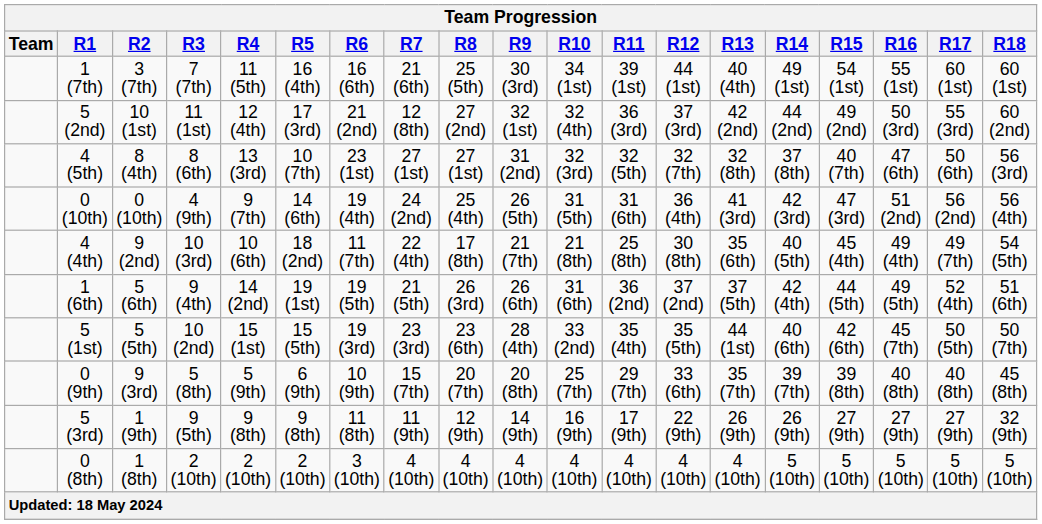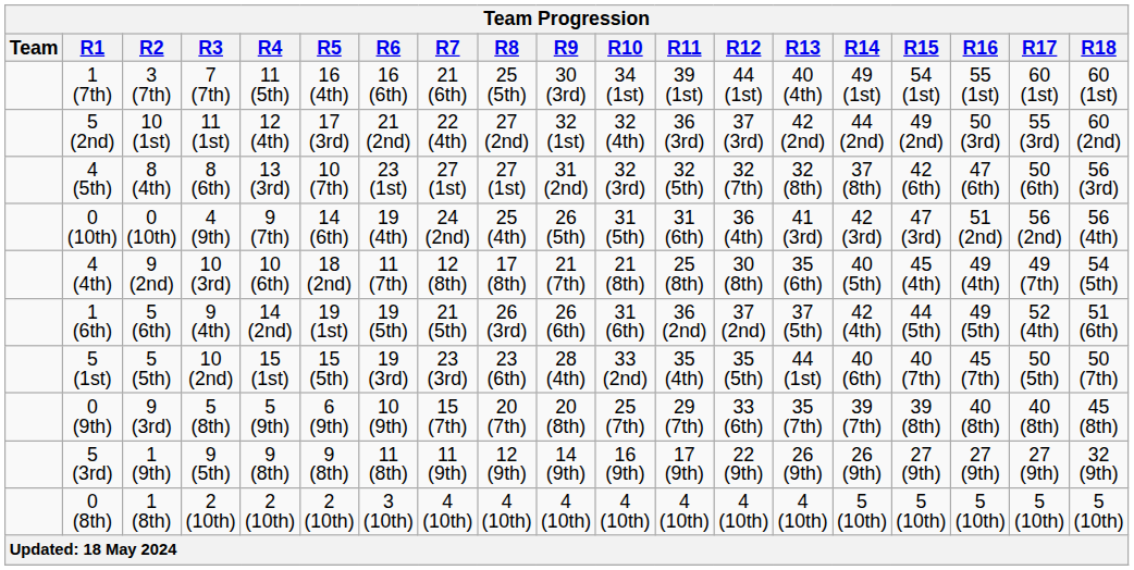 <table class="wikitable" style="text-align:center; line-height:100%; width:90%; font-size:92%">
 <tr>
 <th colspan=100%><strong>Team Progression</strong></th>
 </tr>
 <tr>
 <th style="width:17%;"><strong>Team</strong></th>
 <th style="width:4%;"><strong><a href='#'>R1</a></strong></th>
 <th style="width:4%;"><strong><a href='#'>R2</a></strong></th>
 <th style="width:4%;"><strong><a href='#'>R3</a></strong></th>
 <th style="width:4%;"><strong><a href='#'>R4</a></strong></th>
 <th style="width:4%;"><strong><a href='#'>R5</a></strong></th>
 <th style="width:4%;"><strong><a href='#'>R6</a></strong></th>
 <th style="width:4%;"><strong><a href='#'>R7</a></strong></th>
 <th style="width:4%;"><strong><a href='#'>R8</a></strong></th>
 <th style="width:4%;"><strong><a href='#'>R9</a></strong></th>
 <th style="width:4%;"><strong><a href='#'>R10</a></strong></th>
 <th style="width:4%;"><strong><a href='#'>R11</a></strong></th>
 <th style="width:4%;"><strong><a href='#'>R12</a></strong></th>
 <th style="width:4%;"><strong><a href='#'>R13</a></strong></th>
 <th style="width:4%;"><strong><a href='#'>R14</a></strong></th>
 <th style="width:4%;"><strong><a href='#'>R15</a></strong></th>
 <th style="width:4%;"><strong><a href='#'>R16</a></strong></th>
 <th style="width:4%;"><strong><a href='#'>R17</a></strong></th>
 <th style="width:4%;"><strong><a href='#'>R18</a></strong></th>
 </tr>
 <tr>
 <td></td>
 <td>1<br>(7th)</td>
 <td>3<br>(7th)</td>
 <td>7<br>(7th)</td>
 <td>11<br>(5th)</td>
 <td>16<br>(4th)</td>
 <td>16<br>(6th)</td>
 <td>21<br>(6th)</td>
 <td>25<br>(5th)</td>
 <td>30<br>(3rd)</td>
 <td>34<br>(1st)</td>
 <td>39<br>(1st)</td>
 <td>44<br>(1st)</td>
 <td>40<br>(4th)</td>
 <td>49<br>(1st)</td>
 <td>54<br>(1st)</td>
 <td>55<br>(1st)</td>
 <td>60<br>(1st)</td>
 <td>60<br>(1st)</td>
 </tr>
 <tr>
 <td></td>
 <td>5<br>(2nd)</td>
 <td>10<br>(1st)</td>
 <td>11<br>(1st)</td>
 <td>12<br>(4th)</td>
 <td>17<br>(3rd)</td>
 <td>21<br>(2nd)</td>
-<td>12<br>(8th)</td>
+<td>22<br>(4th)</td>
 <td>27<br>(2nd)</td>
 <td>32<br>(1st)</td>
 <td>32<br>(4th)</td>
 <td>36<br>(3rd)</td>
 <td>37<br>(3rd)</td>
 <td>42<br>(2nd)</td>
 <td>44<br>(2nd)</td>
 <td>49<br>(2nd)</td>
 <td>50<br>(3rd)</td>
 <td>55<br>(3rd)</td>
 <td>60<br>(2nd)</td>
 </tr>
 <tr>
 <td></td>
 <td>4<br>(5th)</td>
 <td>8<br>(4th)</td>
 <td>8<br>(6th)</td>
 <td>13<br>(3rd)</td>
 <td>10<br>(7th)</td>
 <td>23<br>(1st)</td>
 <td>27<br>(1st)</td>
 <td>27<br>(1st)</td>
 <td>31<br>(2nd)</td>
 <td>32<br>(3rd)</td>
 <td>32<br>(5th)</td>
 <td>32<br>(7th)</td>
 <td>32<br>(8th)</td>
 <td>37<br>(8th)</td>
-<td>40<br>(7th)</td>
+<td>42<br>(6th)</td>
 <td>47<br>(6th)</td>
 <td>50<br>(6th)</td>
 <td>56<br>(3rd)</td>
 </tr>
 <tr>
 <td></td>
 <td>0<br>(10th)</td>
 <td>0<br>(10th)</td>
 <td>4<br>(9th)</td>
 <td>9<br>(7th)</td>
 <td>14<br>(6th)</td>
 <td>19<br>(4th)</td>
 <td>24<br>(2nd)</td>
 <td>25<br>(4th)</td>
 <td>26<br>(5th)</td>
 <td>31<br>(5th)</td>
 <td>31<br>(6th)</td>
 <td>36<br>(4th)</td>
 <td>41<br>(3rd)</td>
 <td>42<br>(3rd)</td>
 <td>47<br>(3rd)</td>
 <td>51<br>(2nd)</td>
 <td>56<br>(2nd)</td>
 <td>56<br>(4th)</td>
 </tr>
 <tr>
 <td></td>
 <td>4<br>(4th)</td>
 <td>9<br>(2nd)</td>
 <td>10<br>(3rd)</td>
 <td>10<br>(6th)</td>
 <td>18<br>(2nd)</td>
 <td>11<br>(7th)</td>
-<td>22<br>(4th)</td>
+<td>12<br>(8th)</td>
 <td>17<br>(8th)</td>
 <td>21<br>(7th)</td>
 <td>21<br>(8th)</td>
 <td>25<br>(8th)</td>
 <td>30<br>(8th)</td>
 <td>35<br>(6th)</td>
 <td>40<br>(5th)</td>
 <td>45<br>(4th)</td>
 <td>49<br>(4th)</td>
 <td>49<br>(7th)</td>
 <td>54<br>(5th)</td>
 </tr>
 <tr>
 <td></td>
 <td>1<br>(6th)</td>
 <td>5<br>(6th)</td>
 <td>9<br>(4th)</td>
 <td>14<br>(2nd)</td>
 <td>19<br>(1st)</td>
 <td>19<br>(5th)</td>
 <td>21<br>(5th)</td>
 <td>26<br>(3rd)</td>
 <td>26<br>(6th)</td>
 <td>31<br>(6th)</td>
 <td>36<br>(2nd)</td>
 <td>37<br>(2nd)</td>
 <td>37<br>(5th)</td>
 <td>42<br>(4th)</td>
 <td>44<br>(5th)</td>
 <td>49<br>(5th)</td>
 <td>52<br>(4th)</td>
 <td>51<br>(6th)</td>
 </tr>
 <tr>
 <td></td>
 <td>5<br>(1st)</td>
 <td>5<br>(5th)</td>
 <td>10<br>(2nd)</td>
 <td>15<br>(1st)</td>
 <td>15<br>(5th)</td>
 <td>19<br>(3rd)</td>
 <td>23<br>(3rd)</td>
 <td>23<br>(6th)</td>
 <td>28<br>(4th)</td>
 <td>33<br>(2nd)</td>
 <td>35<br>(4th)</td>
 <td>35<br>(5th)</td>
 <td>44<br>(1st)</td>
 <td>40<br>(6th)</td>
-<td>42<br>(6th)</td>
+<td>40<br>(7th)</td>
 <td>45<br>(7th)</td>
 <td>50<br>(5th)</td>
 <td>50<br>(7th)</td>
 </tr>
 <tr>
 <td></td>
 <td>0<br>(9th)</td>
 <td>9<br>(3rd)</td>
 <td>5<br>(8th)</td>
 <td>5<br>(9th)</td>
 <td>6<br>(9th)</td>
 <td>10<br>(9th)</td>
 <td>15<br>(7th)</td>
 <td>20<br>(7th)</td>
 <td>20<br>(8th)</td>
 <td>25<br>(7th)</td>
 <td>29<br>(7th)</td>
 <td>33<br>(6th)</td>
 <td>35<br>(7th)</td>
 <td>39<br>(7th)</td>
 <td>39<br>(8th)</td>
 <td>40<br>(8th)</td>
 <td>40<br>(8th)</td>
 <td>45<br>(8th)</td>
 </tr>
 <tr>
 <td></td>
 <td>5<br>(3rd)</td>
 <td>1<br>(9th)</td>
 <td>9<br>(5th)</td>
 <td>9<br>(8th)</td>
 <td>9<br>(8th)</td>
 <td>11<br>(8th)</td>
 <td>11<br>(9th)</td>
 <td>12<br>(9th)</td>
 <td>14<br>(9th)</td>
 <td>16<br>(9th)</td>
 <td>17<br>(9th)</td>
 <td>22<br>(9th)</td>
 <td>26<br>(9th)</td>
 <td>26<br>(9th)</td>
 <td>27<br>(9th)</td>
 <td>27<br>(9th)</td>
 <td>27<br>(9th)</td>
 <td>32<br>(9th)</td>
 </tr>
 <tr>
 <td></td>
 <td>0<br>(8th)</td>
 <td>1<br>(8th)</td>
 <td>2<br>(10th)</td>
 <td>2<br>(10th)</td>
 <td>2<br>(10th)</td>
 <td>3<br>(10th)</td>
 <td>4<br>(10th)</td>
 <td>4<br>(10th)</td>
 <td>4<br>(10th)</td>
 <td>4<br>(10th)</td>
 <td>4<br>(10th)</td>
 <td>4<br>(10th)</td>
 <td>4<br>(10th)</td>
 <td>5<br>(10th)</td>
 <td>5<br>(10th)</td>
 <td>5<br>(10th)</td>
 <td>5<br>(10th)</td>
 <td>5<br>(10th)</td>
 </tr>
 <tr>
 <th colspan=19 style="text-align:left"><small><strong>Updated: 18 May 2024</strong></small></th>
 </tr>
 <tr>
 </tr>
 </table>
